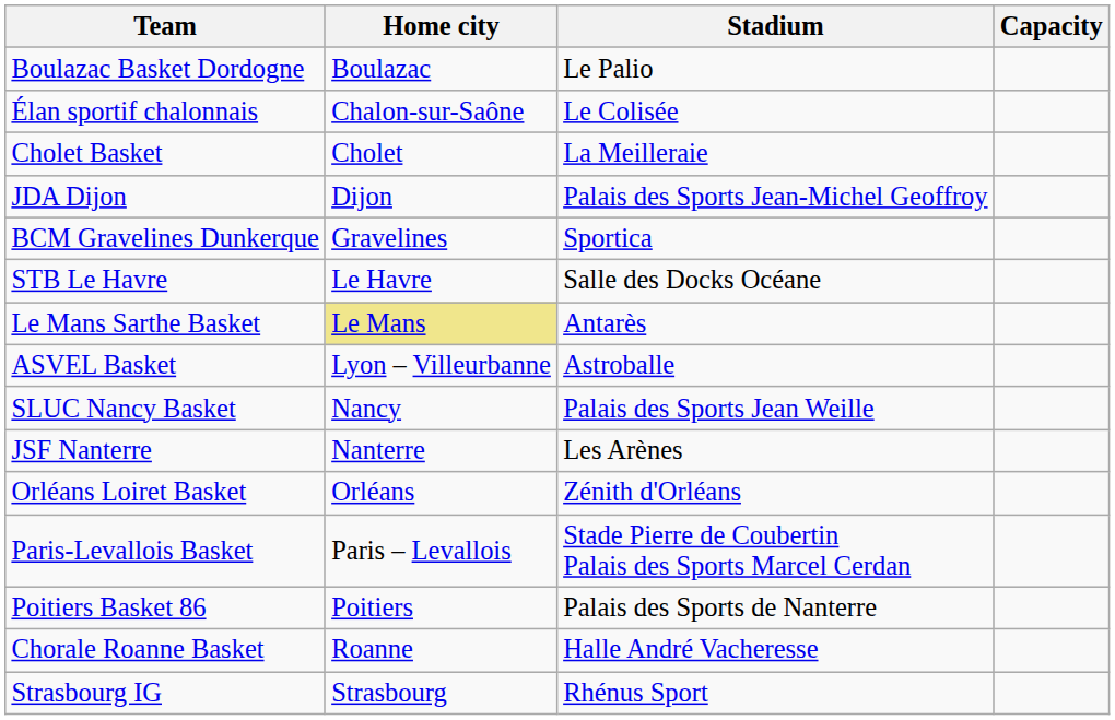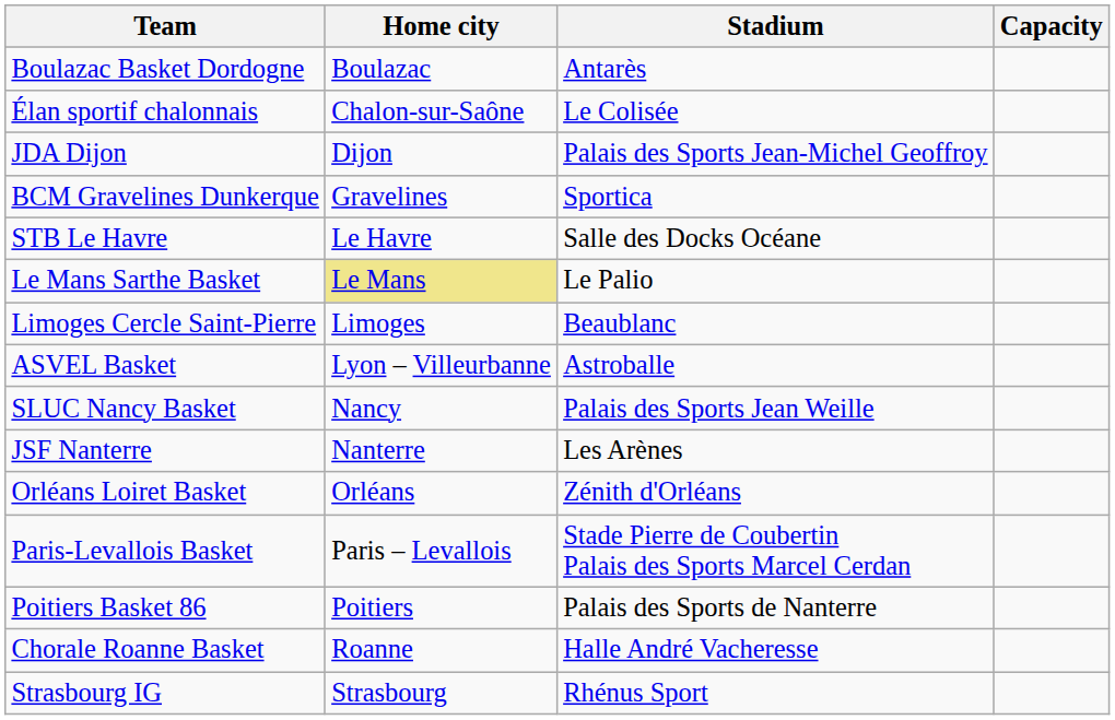 <table class="wikitable sortable">
 <tr>
 <th>Team</th>
 <th>Home city</th>
 <th>Stadium</th>
 <th>Capacity</th>
 </tr>
 <tr>
 <td><a href='#'>Boulazac Basket Dordogne</a></td>
 <td><a href='#'>Boulazac</a></td>
-<td>Le Palio</td>
+<td><a href='#'>Antarès</a></td>
 <td></td>
 </tr>
 <tr>
 <td><a href='#'>Élan sportif chalonnais</a></td>
 <td><a href='#'>Chalon-sur-Saône</a></td>
 <td><a href='#'>Le Colisée</a></td>
-<td></td>
-</tr>
-<tr>
-<td><a href='#'>Cholet Basket</a></td>
-<td><a href='#'>Cholet</a></td>
-<td><a href='#'>La Meilleraie</a></td>
 <td></td>
 </tr>
 <tr>
 <td><a href='#'>JDA Dijon</a></td>
 <td><a href='#'>Dijon</a></td>
 <td><a href='#'>Palais des Sports Jean-Michel Geoffroy</a></td>
 <td></td>
 </tr>
 <tr>
 <td><a href='#'>BCM Gravelines Dunkerque</a></td>
 <td><a href='#'>Gravelines</a></td>
 <td><a href='#'>Sportica</a></td>
 <td></td>
 </tr>
 <tr>
 <td><a href='#'>STB Le Havre</a></td>
 <td><a href='#'>Le Havre</a></td>
 <td>Salle des Docks Océane</td>
 <td></td>
 </tr>
 <tr>
 <td><a href='#'>Le Mans Sarthe Basket</a></td>
 <td style="background: khaki;"><a href='#'>Le Mans</a></td>
-<td><a href='#'>Antarès</a></td>
+<td>Le Palio</td>
+<td></td>
+</tr>
+<tr>
+<td><a href='#'>Limoges Cercle Saint-Pierre</a></td>
+<td><a href='#'>Limoges</a></td>
+<td><a href='#'>Beaublanc</a></td>
 <td></td>
 </tr>
 <tr>
 <td><a href='#'>ASVEL Basket</a></td>
 <td><a href='#'>Lyon</a> – <a href='#'>Villeurbanne</a></td>
 <td><a href='#'>Astroballe</a></td>
 <td></td>
 </tr>
 <tr>
 <td><a href='#'>SLUC Nancy Basket</a></td>
 <td><a href='#'>Nancy</a></td>
 <td><a href='#'>Palais des Sports Jean Weille</a></td>
 <td></td>
 </tr>
 <tr>
 <td><a href='#'>JSF Nanterre</a></td>
 <td><a href='#'>Nanterre</a></td>
 <td>Les Arènes</td>
 <td></td>
 </tr>
 <tr>
 <td><a href='#'>Orléans Loiret Basket</a></td>
 <td><a href='#'>Orléans</a></td>
 <td><a href='#'>Zénith d'Orléans</a></td>
 <td></td>
 </tr>
 <tr>
 <td><a href='#'>Paris-Levallois Basket</a></td>
 <td>Paris – <a href='#'>Levallois</a></td>
 <td><a href='#'>Stade Pierre de Coubertin</a> <br> <a href='#'>Palais des Sports Marcel Cerdan</a></td>
 <td> <br> </td>
 </tr>
 <tr>
 <td><a href='#'>Poitiers Basket 86</a></td>
 <td><a href='#'>Poitiers</a></td>
 <td>Palais des Sports de Nanterre</td>
 <td></td>
 </tr>
 <tr>
 <td><a href='#'>Chorale Roanne Basket</a></td>
 <td><a href='#'>Roanne</a></td>
 <td><a href='#'>Halle André Vacheresse</a></td>
 <td></td>
 </tr>
 <tr>
 <td><a href='#'>Strasbourg IG</a></td>
 <td><a href='#'>Strasbourg</a></td>
 <td><a href='#'>Rhénus Sport</a></td>
 <td></td>
 </tr>
 </table>
